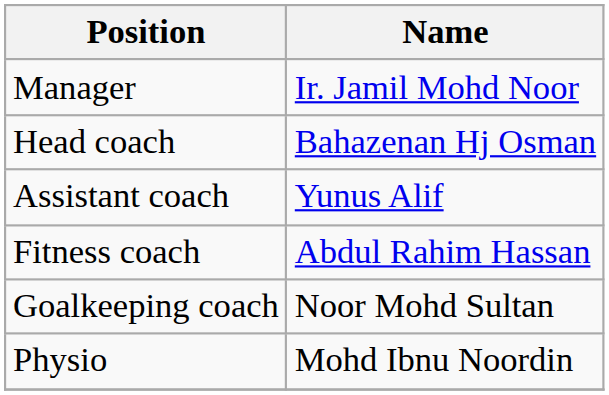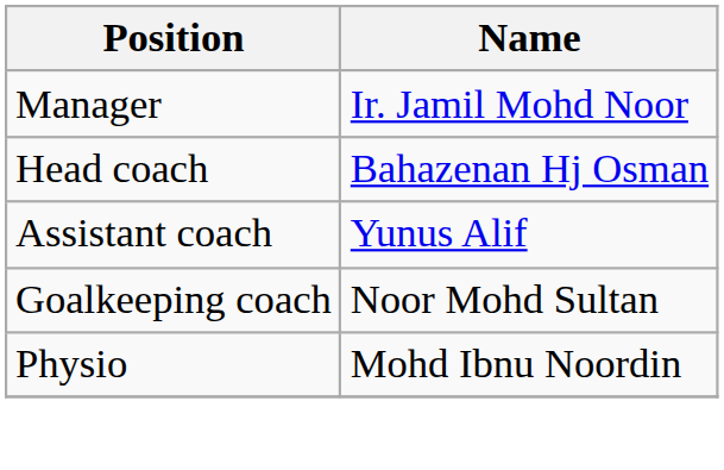 <table class="wikitable">
 <tr>
 <th>Position</th>
 <th>Name</th>
 </tr>
 <tr>
 <td>Manager</td>
 <td><a href='#'>Ir. Jamil Mohd Noor</a> </td>
 </tr>
 <tr>
 <td>Head coach</td>
 <td><a href='#'>Bahazenan Hj Osman</a> </td>
 </tr>
 <tr>
 <td>Assistant coach</td>
 <td><a href='#'>Yunus Alif</a> </td>
 </tr>
 <tr>
-<td>Fitness coach</td>
-<td><a href='#'>Abdul Rahim Hassan</a> </td>
-</tr>
-<tr>
 <td>Goalkeeping coach</td>
 <td>Noor Mohd Sultan </td>
 </tr>
 <tr>
 <td>Physio</td>
 <td>Mohd Ibnu Noordin </td>
 </tr>
 <tr>
 </tr>
 </table>
